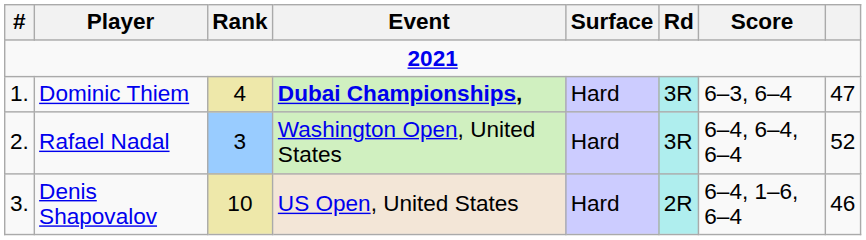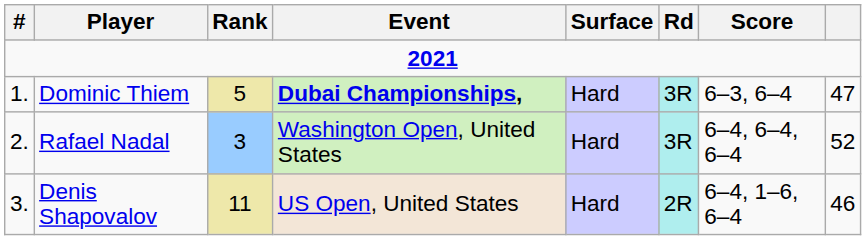 <table class="wikitable sortable">
 <tr>
 <th>#</th>
 <th>Player</th>
 <th>Rank</th>
 <th>Event</th>
 <th>Surface</th>
 <th>Rd</th>
 <th class=unsortable>Score</th>
 <th></th>
 </tr>
 <tr>
 <td colspan=8 style=text-align:center><strong><a href='#'>2021</a></strong></td>
 </tr>
 <tr>
 <td>1.</td>
 <td> <a href='#'>Dominic Thiem</a></td>
-<td style=text-align:center bgcolor=eee8aa>4</td>
+<td style=text-align:center bgcolor=eee8aa>5</td>
 <td style=background:#d0f0c0><strong><a href='#'>Dubai Championships</a>, </strong></td>
 <td style=background:#ccf>Hard</td>
 <td bgcolor=afeeee>3R</td>
 <td>6–3, 6–4</td>
 <td style=text-align:center>47</td>
 </tr>
 <tr>
 <td>2.</td>
 <td> <a href='#'>Rafael Nadal</a></td>
 <td style=text-align:center bgcolor=#9cf>3</td>
 <td style=background:#d0f0c0><a href='#'>Washington Open</a>, United States</td>
 <td style=background:#ccf>Hard</td>
 <td bgcolor=afeeee>3R</td>
 <td>6–4, 6–4, 6–4</td>
 <td style=text-align:center>52</td>
 </tr>
 <tr>
 <td>3.</td>
 <td> <a href='#'>Denis Shapovalov</a></td>
-<td style=text-align:center bgcolor=eee8aa>10</td>
+<td style=text-align:center bgcolor=eee8aa>11</td>
 <td style=background:#f3e6d7><a href='#'>US Open</a>, United States</td>
 <td style=background:#ccf>Hard</td>
 <td bgcolor=afeeee>2R</td>
 <td>6–4, 1–6, 6–4</td>
 <td style=text-align:center>46</td>
 </tr>
 </table>
